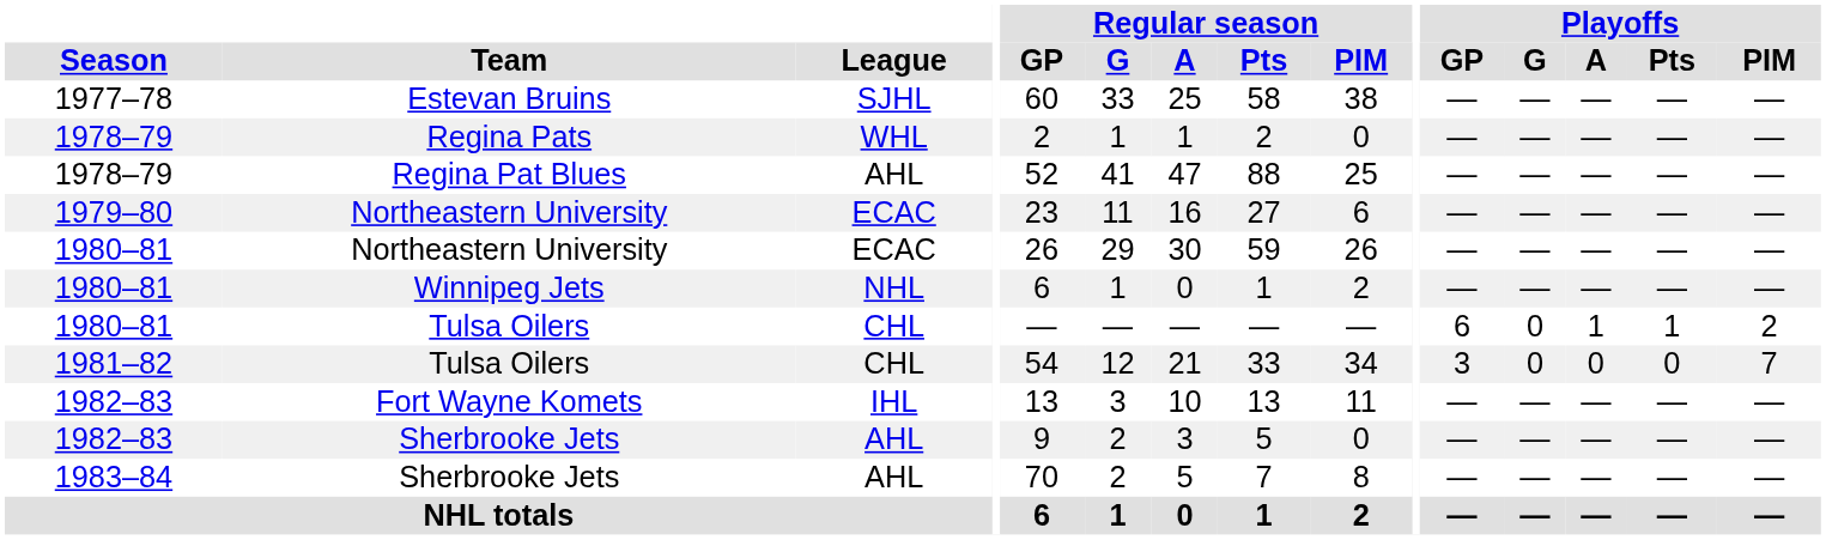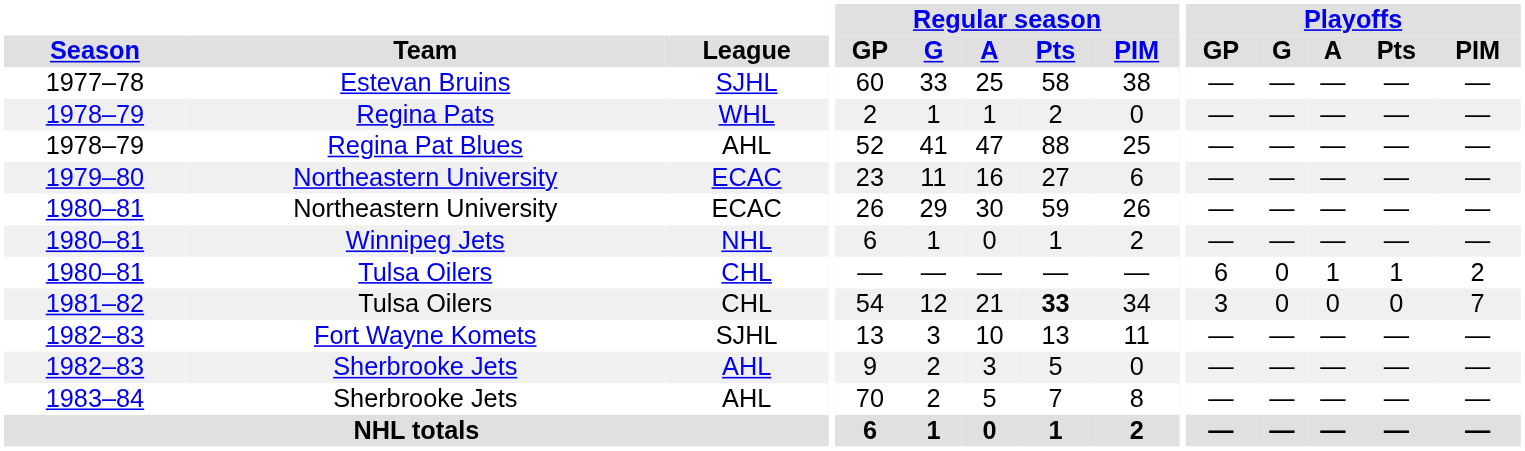 <table border="0" cellpadding="1" cellspacing="0" style="text-align:center; width:60em">
 <tr bgcolor="#e0e0e0">
 <th colspan="3" bgcolor="#ffffff"></th>
 <th rowspan="100" bgcolor="#ffffff"></th>
 <th colspan="5"><a href='#'>Regular season</a></th>
 <th rowspan="100" bgcolor="#ffffff"></th>
 <th colspan="5"><a href='#'>Playoffs</a></th>
 </tr>
 <tr bgcolor="#e0e0e0">
 <th><a href='#'>Season</a></th>
 <th>Team</th>
 <th>League</th>
 <th>GP</th>
 <th><a href='#'>G</a></th>
 <th><a href='#'>A</a></th>
 <th><a href='#'>Pts</a></th>
 <th><a href='#'>PIM</a></th>
 <th>GP</th>
 <th>G</th>
 <th>A</th>
 <th>Pts</th>
 <th>PIM</th>
 </tr>
 <tr>
 <td>1977–78</td>
 <td><a href='#'>Estevan Bruins</a></td>
 <td><a href='#'>SJHL</a></td>
 <td>60</td>
 <td>33</td>
 <td>25</td>
 <td>58</td>
 <td>38</td>
 <td>—</td>
 <td>—</td>
 <td>—</td>
 <td>—</td>
 <td>—</td>
 </tr>
 <tr bgcolor="#f0f0f0">
 <td><a href='#'>1978–79</a></td>
 <td><a href='#'>Regina Pats</a></td>
 <td><a href='#'>WHL</a></td>
 <td>2</td>
 <td>1</td>
 <td>1</td>
 <td>2</td>
 <td>0</td>
 <td>—</td>
 <td>—</td>
 <td>—</td>
 <td>—</td>
 <td>—</td>
 </tr>
 <tr>
 <td>1978–79</td>
 <td><a href='#'>Regina Pat Blues</a></td>
 <td>AHL</td>
 <td>52</td>
 <td>41</td>
 <td>47</td>
 <td>88</td>
 <td>25</td>
 <td>—</td>
 <td>—</td>
 <td>—</td>
 <td>—</td>
 <td>—</td>
 </tr>
 <tr bgcolor="#f0f0f0">
 <td><a href='#'>1979–80</a></td>
 <td><a href='#'>Northeastern University</a></td>
 <td><a href='#'>ECAC</a></td>
 <td>23</td>
 <td>11</td>
 <td>16</td>
 <td>27</td>
 <td>6</td>
 <td>—</td>
 <td>—</td>
 <td>—</td>
 <td>—</td>
 <td>—</td>
 </tr>
 <tr>
 <td><a href='#'>1980–81</a></td>
 <td>Northeastern University</td>
 <td>ECAC</td>
 <td>26</td>
 <td>29</td>
 <td>30</td>
 <td>59</td>
 <td>26</td>
 <td>—</td>
 <td>—</td>
 <td>—</td>
 <td>—</td>
 <td>—</td>
 </tr>
 <tr bgcolor="#f0f0f0">
 <td><a href='#'>1980–81</a></td>
 <td><a href='#'>Winnipeg Jets</a></td>
 <td><a href='#'>NHL</a></td>
 <td>6</td>
 <td>1</td>
 <td>0</td>
 <td>1</td>
 <td>2</td>
 <td>—</td>
 <td>—</td>
 <td>—</td>
 <td>—</td>
 <td>—</td>
 </tr>
 <tr>
 <td><a href='#'>1980–81</a></td>
 <td><a href='#'>Tulsa Oilers</a></td>
 <td><a href='#'>CHL</a></td>
 <td>—</td>
 <td>—</td>
 <td>—</td>
 <td>—</td>
 <td>—</td>
 <td>6</td>
 <td>0</td>
 <td>1</td>
 <td>1</td>
 <td>2</td>
 </tr>
 <tr bgcolor="#f0f0f0">
 <td><a href='#'>1981–82</a></td>
 <td>Tulsa Oilers</td>
 <td>CHL</td>
 <td>54</td>
 <td>12</td>
 <td>21</td>
-<td>33</td>
+<td><strong>33</strong></td>
 <td>34</td>
 <td>3</td>
 <td>0</td>
 <td>0</td>
 <td>0</td>
 <td>7</td>
 </tr>
 <tr>
 <td><a href='#'>1982–83</a></td>
 <td><a href='#'>Fort Wayne Komets</a></td>
-<td><a href='#'>IHL</a></td>
+<td>SJHL</td>
 <td>13</td>
 <td>3</td>
 <td>10</td>
 <td>13</td>
 <td>11</td>
 <td>—</td>
 <td>—</td>
 <td>—</td>
 <td>—</td>
 <td>—</td>
 </tr>
 <tr bgcolor="#f0f0f0">
 <td><a href='#'>1982–83</a></td>
 <td><a href='#'>Sherbrooke Jets</a></td>
 <td><a href='#'>AHL</a></td>
 <td>9</td>
 <td>2</td>
 <td>3</td>
 <td>5</td>
 <td>0</td>
 <td>—</td>
 <td>—</td>
 <td>—</td>
 <td>—</td>
 <td>—</td>
 </tr>
 <tr>
 <td><a href='#'>1983–84</a></td>
 <td>Sherbrooke Jets</td>
 <td>AHL</td>
 <td>70</td>
 <td>2</td>
 <td>5</td>
 <td>7</td>
 <td>8</td>
 <td>—</td>
 <td>—</td>
 <td>—</td>
 <td>—</td>
 <td>—</td>
 </tr>
 <tr bgcolor="#e0e0e0">
 <th colspan="3">NHL totals</th>
 <th>6</th>
 <th>1</th>
 <th>0</th>
 <th>1</th>
 <th>2</th>
 <th>—</th>
 <th>—</th>
 <th>—</th>
 <th>—</th>
 <th>—</th>
 </tr>
 </table>
